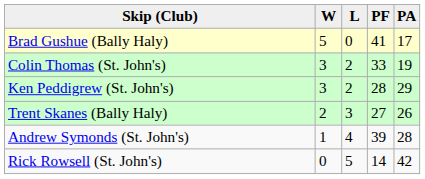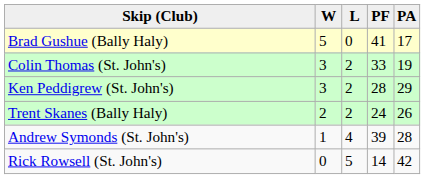 <table class="wikitable">
 <tr>
 <th style="background:#efefef; width:320px;">Skip (Club)</th>
 <th style="background:#efefef; width:20px;">W</th>
 <th style="background:#efefef; width:20px;">L</th>
 <th style="background:#efefef; width:20px;">PF</th>
 <th style="background:#efefef; width:20px;">PA</th>
 </tr>
 <tr bgcolor=#ffffcc>
 <td><a href='#'>Brad Gushue</a> (Bally Haly)</td>
 <td>5</td>
 <td>0</td>
 <td>41</td>
 <td>17</td>
 </tr>
 <tr bgcolor=#ccffcc>
 <td><a href='#'>Colin Thomas</a> (St. John's)</td>
 <td>3</td>
 <td>2</td>
 <td>33</td>
 <td>19</td>
 </tr>
 <tr bgcolor=#ccffcc>
 <td><a href='#'>Ken Peddigrew</a> (St. John's)</td>
 <td>3</td>
 <td>2</td>
 <td>28</td>
 <td>29</td>
 </tr>
 <tr bgcolor=#ccffcc>
 <td><a href='#'>Trent Skanes</a> (Bally Haly)</td>
 <td>2</td>
-<td>3</td>
-<td>27</td>
+<td>2</td>
+<td>24</td>
 <td>26</td>
 </tr>
 <tr>
 <td><a href='#'>Andrew Symonds</a> (St. John's)</td>
 <td>1</td>
 <td>4</td>
 <td>39</td>
 <td>28</td>
 </tr>
 <tr>
 <td><a href='#'>Rick Rowsell</a> (St. John's)</td>
 <td>0</td>
 <td>5</td>
 <td>14</td>
 <td>42</td>
 </tr>
 </table>
